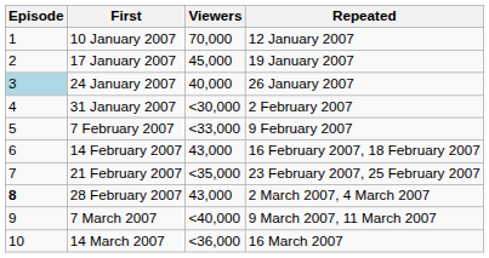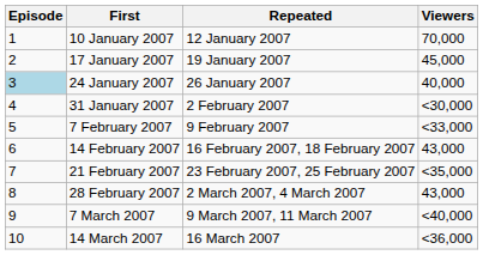 <table class="wikitable">
 <tr>
 <th>Episode</th>
 <th>First</th>
+<th>Repeated</th>
 <th>Viewers</th>
-<th>Repeated</th>
 </tr>
 <tr>
 <td>1</td>
 <td>10 January 2007</td>
+<td>12 January 2007</td>
 <td>70,000</td>
-<td>12 January 2007</td>
 </tr>
 <tr>
 <td>2</td>
 <td>17 January 2007</td>
+<td>19 January 2007</td>
 <td>45,000</td>
-<td>19 January 2007</td>
 </tr>
 <tr>
 <td style="background: lightblue;">3</td>
 <td>24 January 2007</td>
+<td>26 January 2007</td>
 <td>40,000</td>
-<td>26 January 2007</td>
 </tr>
 <tr>
 <td>4</td>
 <td>31 January 2007</td>
+<td>2 February 2007</td>
 <td><30,000</td>
-<td>2 February 2007</td>
 </tr>
 <tr>
 <td>5</td>
 <td>7 February 2007</td>
+<td>9 February 2007</td>
 <td><33,000</td>
-<td>9 February 2007</td>
 </tr>
 <tr>
 <td>6</td>
 <td>14 February 2007</td>
+<td>16 February 2007, 18 February 2007</td>
 <td>43,000</td>
-<td>16 February 2007, 18 February 2007</td>
 </tr>
 <tr>
 <td>7</td>
 <td>21 February 2007</td>
+<td>23 February 2007, 25 February 2007</td>
 <td><35,000</td>
-<td>23 February 2007, 25 February 2007</td>
 </tr>
 <tr>
-<td><strong>8</strong></td>
+<td>8</td>
 <td>28 February 2007</td>
+<td>2 March 2007, 4 March 2007</td>
 <td>43,000</td>
-<td>2 March 2007, 4 March 2007</td>
 </tr>
 <tr>
 <td>9</td>
 <td>7 March 2007</td>
+<td>9 March 2007, 11 March 2007</td>
 <td><40,000</td>
-<td>9 March 2007, 11 March 2007</td>
 </tr>
 <tr>
 <td>10</td>
 <td>14 March 2007</td>
+<td>16 March 2007</td>
 <td><36,000</td>
-<td>16 March 2007</td>
 </tr>
 </table>
